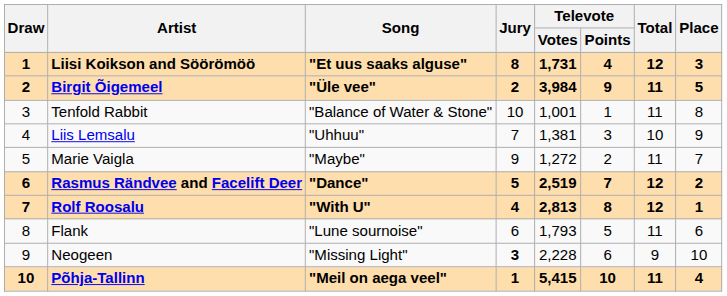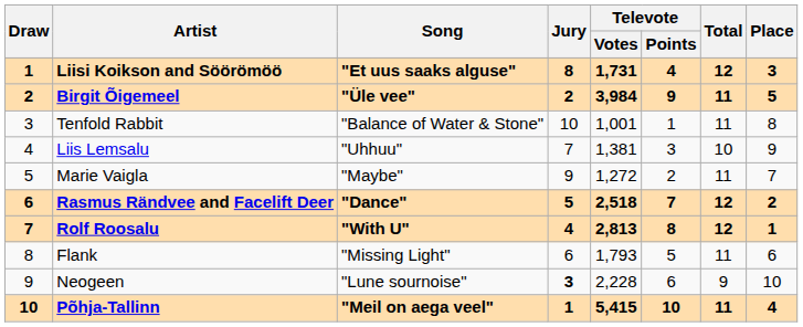 <table class="sortable wikitable" style="margin: 1em auto 1em auto; text-align:center;">
 <tr>
 <th rowspan="2">Draw</th>
 <th rowspan="2">Artist</th>
 <th rowspan="2">Song</th>
 <th rowspan="2">Jury</th>
 <th colspan="2">Televote</th>
 <th rowspan="2">Total</th>
 <th rowspan="2">Place</th>
 </tr>
 <tr>
 <th>Votes</th>
 <th>Points</th>
 </tr>
 <tr style="font-weight:bold; background:navajowhite;">
 <td>1</td>
 <td align="left">Liisi Koikson and Söörömöö</td>
 <td align="left">"Et uus saaks alguse"</td>
 <td>8</td>
 <td>1,731</td>
 <td>4</td>
 <td>12</td>
 <td>3</td>
 </tr>
 <tr style="font-weight:bold; background:navajowhite;">
 <td>2</td>
 <td align="left"><a href='#'>Birgit Õigemeel</a></td>
 <td align="left">"Üle vee"</td>
 <td>2</td>
 <td>3,984</td>
 <td>9</td>
 <td>11</td>
 <td>5</td>
 </tr>
 <tr>
 <td>3</td>
 <td align="left">Tenfold Rabbit</td>
 <td align="left">"Balance of Water & Stone"</td>
 <td>10</td>
 <td>1,001</td>
 <td>1</td>
 <td>11</td>
 <td>8</td>
 </tr>
 <tr>
 <td>4</td>
 <td align="left"><a href='#'>Liis Lemsalu</a></td>
 <td align="left">"Uhhuu"</td>
 <td>7</td>
 <td>1,381</td>
 <td>3</td>
 <td>10</td>
 <td>9</td>
 </tr>
 <tr>
 <td>5</td>
 <td align="left">Marie Vaigla</td>
 <td align="left">"Maybe"</td>
 <td>9</td>
 <td>1,272</td>
 <td>2</td>
 <td>11</td>
 <td>7</td>
 </tr>
 <tr style="font-weight:bold; background:navajowhite;">
 <td>6</td>
 <td align="left"><a href='#'>Rasmus Rändvee</a> and <a href='#'>Facelift Deer</a></td>
 <td align="left">"Dance"</td>
 <td>5</td>
-<td>2,519</td>
+<td>2,518</td>
 <td>7</td>
 <td>12</td>
 <td>2</td>
 </tr>
 <tr style="font-weight:bold; background:navajowhite;">
 <td>7</td>
 <td align="left"><a href='#'>Rolf Roosalu</a></td>
 <td align="left">"With U"</td>
 <td>4</td>
 <td>2,813</td>
 <td>8</td>
 <td>12</td>
 <td>1</td>
 </tr>
 <tr>
 <td>8</td>
 <td align="left">Flank</td>
-<td align="left">"Lune sournoise"</td>
+<td align="left">"Missing Light"</td>
 <td>6</td>
 <td>1,793</td>
 <td>5</td>
 <td>11</td>
 <td>6</td>
 </tr>
 <tr>
 <td>9</td>
 <td align="left">Neogeen</td>
-<td align="left">"Missing Light"</td>
+<td align="left">"Lune sournoise"</td>
 <td><strong>3</strong></td>
 <td>2,228</td>
 <td>6</td>
 <td>9</td>
 <td>10</td>
 </tr>
 <tr style="font-weight:bold; background:navajowhite;">
 <td>10</td>
 <td align="left"><a href='#'>Põhja-Tallinn</a></td>
 <td align="left">"Meil on aega veel"</td>
 <td>1</td>
 <td>5,415</td>
 <td>10</td>
 <td>11</td>
 <td>4</td>
 </tr>
 </table>
